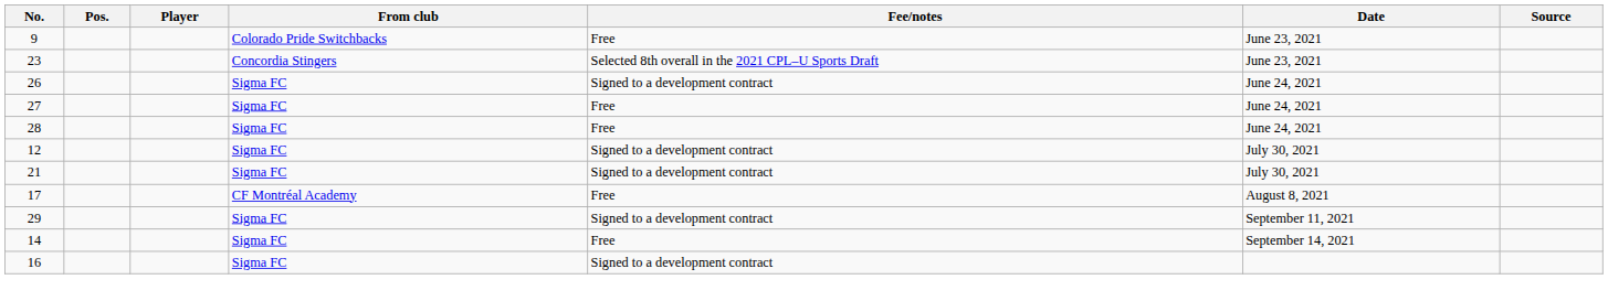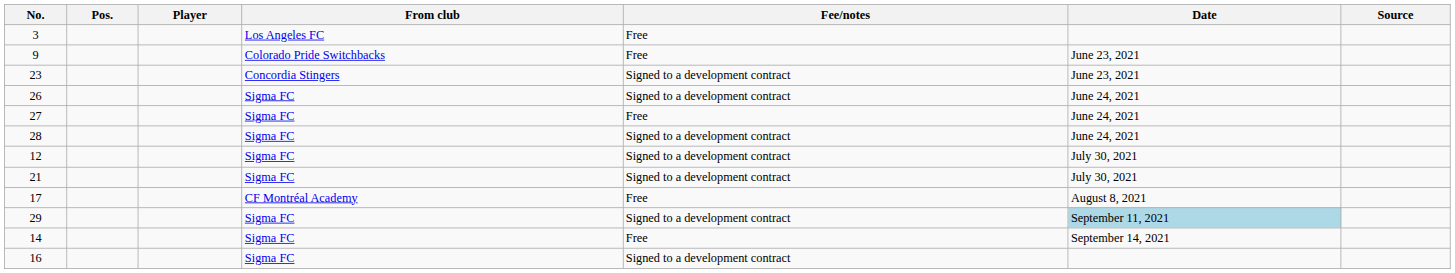 <table class="wikitable sortable" style="width:90%; text-align:center; font-size:95%; text-align:left;">
 <tr>
 <th>No.</th>
 <th>Pos.</th>
 <th>Player</th>
 <th>From club</th>
 <th>Fee/notes</th>
 <th>Date</th>
 <th>Source</th>
+</tr>
+<tr>
+<td align=center>3</td>
+<td align=center></td>
+<td></td>
+<td> <a href='#'>Los Angeles FC</a></td>
+<td>Free</td>
+<td></td>
+<td></td>
 </tr>
 <tr>
 <td align=center>9</td>
 <td align=center></td>
 <td></td>
 <td> <a href='#'>Colorado Pride Switchbacks</a></td>
 <td>Free</td>
 <td>June 23, 2021</td>
 <td></td>
 </tr>
 <tr>
 <td align=center>23</td>
 <td align=center></td>
 <td></td>
 <td> <a href='#'>Concordia Stingers</a></td>
-<td>Selected 8th overall in the <a href='#'>2021 CPL–U Sports Draft</a></td>
+<td>Signed to a development contract</td>
 <td>June 23, 2021</td>
 <td></td>
 </tr>
 <tr>
 <td align=center>26</td>
 <td align=center></td>
 <td></td>
 <td> <a href='#'>Sigma FC</a></td>
 <td>Signed to a development contract</td>
 <td>June 24, 2021</td>
 <td></td>
 </tr>
 <tr>
 <td align=center>27</td>
 <td align=center></td>
 <td></td>
 <td> <a href='#'>Sigma FC</a></td>
 <td>Free</td>
 <td>June 24, 2021</td>
 <td></td>
 </tr>
 <tr>
 <td align=center>28</td>
 <td align=center></td>
 <td></td>
 <td> <a href='#'>Sigma FC</a></td>
-<td>Free</td>
+<td>Signed to a development contract</td>
 <td>June 24, 2021</td>
 <td></td>
 </tr>
 <tr>
 <td align=center>12</td>
 <td align=center></td>
 <td></td>
 <td> <a href='#'>Sigma FC</a></td>
 <td>Signed to a development contract</td>
 <td>July 30, 2021</td>
 <td></td>
 </tr>
 <tr>
 <td align=center>21</td>
 <td align=center></td>
 <td></td>
 <td> <a href='#'>Sigma FC</a></td>
 <td>Signed to a development contract</td>
 <td>July 30, 2021</td>
 <td></td>
 </tr>
 <tr>
 <td align=center>17</td>
 <td align=center></td>
 <td></td>
 <td> <a href='#'>CF Montréal Academy</a></td>
 <td>Free</td>
 <td>August 8, 2021</td>
 <td></td>
 </tr>
 <tr>
 <td align=center>29</td>
 <td align=center></td>
 <td></td>
 <td> <a href='#'>Sigma FC</a></td>
 <td>Signed to a development contract</td>
-<td>September 11, 2021</td>
+<td style="background: lightblue;">September 11, 2021</td>
 <td></td>
 </tr>
 <tr>
 <td align=center>14</td>
 <td align=center></td>
 <td></td>
 <td> <a href='#'>Sigma FC</a></td>
 <td>Free</td>
 <td>September 14, 2021</td>
 <td></td>
 </tr>
 <tr>
 <td align=center>16</td>
 <td align=center></td>
 <td></td>
 <td> <a href='#'>Sigma FC</a></td>
 <td>Signed to a development contract</td>
 <td></td>
 <td></td>
 </tr>
 </table>
